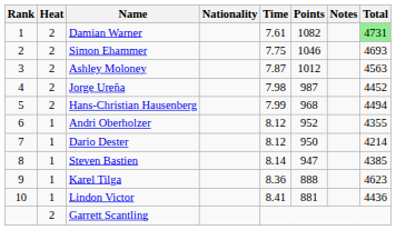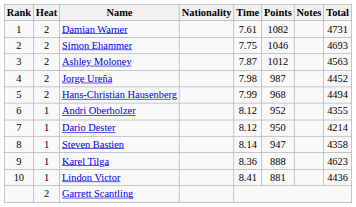 <table class="wikitable sortable" style="text-align:center">
 <tr>
 <th>Rank</th>
 <th>Heat</th>
 <th>Name</th>
 <th>Nationality</th>
 <th>Time</th>
 <th>Points</th>
 <th>Notes</th>
 <th>Total</th>
 </tr>
 <tr>
 <td>1</td>
 <td>2</td>
 <td align="left"><a href='#'>Damian Warner</a></td>
 <td align=left></td>
 <td>7.61</td>
 <td>1082</td>
 <td></td>
-<td style="background: lightgreen;">4731</td>
+<td>4731</td>
 </tr>
 <tr>
 <td>2</td>
 <td>2</td>
 <td align="left"><a href='#'>Simon Ehammer</a></td>
 <td align=left></td>
 <td>7.75</td>
 <td>1046</td>
 <td></td>
 <td>4693</td>
 </tr>
 <tr>
 <td>3</td>
 <td>2</td>
 <td align="left"><a href='#'>Ashley Moloney</a></td>
 <td align=left></td>
 <td>7.87</td>
 <td>1012</td>
 <td></td>
 <td>4563</td>
 </tr>
 <tr>
 <td>4</td>
 <td>2</td>
 <td align="left"><a href='#'>Jorge Ureña</a></td>
 <td align=left></td>
 <td>7.98</td>
 <td>987</td>
 <td></td>
 <td>4452</td>
 </tr>
 <tr>
 <td>5</td>
 <td>2</td>
 <td align="left"><a href='#'>Hans-Christian Hausenberg</a></td>
 <td align=left></td>
 <td>7.99</td>
 <td>968</td>
 <td></td>
 <td>4494</td>
 </tr>
 <tr>
 <td>6</td>
 <td>1</td>
 <td align="left"><a href='#'>Andri Oberholzer</a></td>
 <td align=left></td>
 <td>8.12</td>
 <td>952</td>
 <td></td>
 <td>4355</td>
 </tr>
 <tr>
 <td>7</td>
 <td>1</td>
 <td align="left"><a href='#'>Dario Dester</a></td>
 <td align=left></td>
 <td>8.12</td>
 <td>950</td>
 <td></td>
 <td>4214</td>
 </tr>
 <tr>
 <td>8</td>
 <td>1</td>
 <td align="left"><a href='#'>Steven Bastien</a></td>
 <td align=left></td>
 <td>8.14</td>
 <td>947</td>
 <td></td>
-<td>4385</td>
+<td>4358</td>
 </tr>
 <tr>
 <td>9</td>
 <td>1</td>
 <td align="left"><a href='#'>Karel Tilga</a></td>
 <td align=left></td>
 <td>8.36</td>
 <td>888</td>
 <td></td>
 <td>4623</td>
 </tr>
 <tr>
 <td>10</td>
 <td>1</td>
 <td align="left"><a href='#'>Lindon Victor</a></td>
 <td align=left></td>
 <td>8.41</td>
 <td>881</td>
 <td></td>
 <td>4436</td>
 </tr>
 <tr>
 <td></td>
 <td>2</td>
 <td align="left"><a href='#'>Garrett Scantling</a></td>
 <td align=left></td>
 <td colspan=4></td>
 </tr>
 </table>
